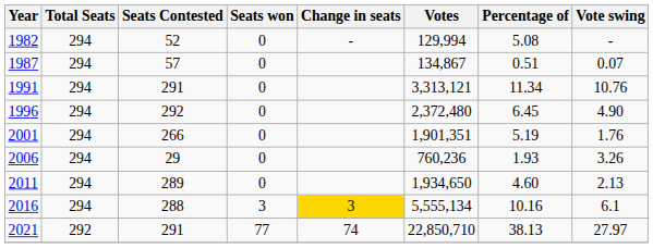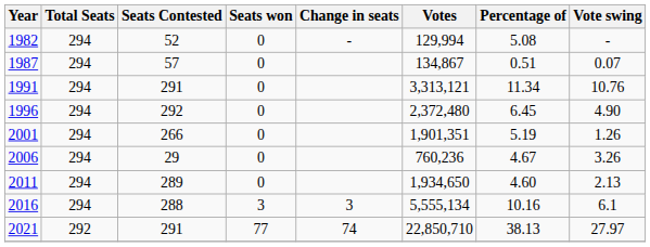 <table class="wikitable sortable" style="text-align:center">
 <tr>
 <th>Year</th>
 <th>Total Seats</th>
 <th>Seats Contested</th>
 <th>Seats won</th>
 <th>Change in seats</th>
 <th>Votes</th>
 <th>Percentage of</th>
 <th>Vote swing</th>
 </tr>
 <tr>
 <td><a href='#'>1982</a></td>
 <td>294</td>
 <td>52</td>
 <td>0</td>
 <td>-</td>
 <td>129,994</td>
 <td>5.08</td>
 <td>-</td>
 </tr>
 <tr>
 <td><a href='#'>1987</a></td>
 <td>294</td>
 <td>57</td>
 <td>0</td>
 <td></td>
 <td>134,867</td>
 <td>0.51</td>
 <td>0.07</td>
 </tr>
 <tr>
 <td><a href='#'>1991</a></td>
 <td>294</td>
 <td>291</td>
 <td>0</td>
 <td></td>
 <td>3,313,121</td>
 <td>11.34</td>
 <td>10.76</td>
 </tr>
 <tr>
 <td><a href='#'>1996</a></td>
 <td>294</td>
 <td>292</td>
 <td>0</td>
 <td></td>
 <td>2,372,480</td>
 <td>6.45</td>
 <td>4.90</td>
 </tr>
 <tr>
 <td><a href='#'>2001</a></td>
 <td>294</td>
 <td>266</td>
 <td>0</td>
 <td></td>
 <td>1,901,351</td>
 <td>5.19</td>
-<td>1.76</td>
+<td>1.26</td>
 </tr>
 <tr>
 <td><a href='#'>2006</a></td>
 <td>294</td>
 <td>29</td>
 <td>0</td>
 <td></td>
 <td>760,236</td>
-<td>1.93</td>
+<td>4.67</td>
 <td>3.26</td>
 </tr>
 <tr>
 <td><a href='#'>2011</a></td>
 <td>294</td>
 <td>289</td>
 <td>0</td>
 <td></td>
 <td>1,934,650</td>
 <td>4.60</td>
 <td>2.13</td>
 </tr>
 <tr>
 <td><a href='#'>2016</a></td>
 <td>294</td>
 <td>288</td>
 <td>3</td>
-<td style="background: gold;">3</td>
+<td>3</td>
 <td>5,555,134</td>
 <td>10.16</td>
 <td>6.1</td>
 </tr>
 <tr>
 <td><a href='#'>2021</a></td>
 <td>292</td>
 <td>291</td>
 <td>77</td>
 <td>74</td>
 <td>22,850,710</td>
 <td>38.13</td>
 <td>27.97</td>
 </tr>
 <tr>
 </tr>
 </table>
